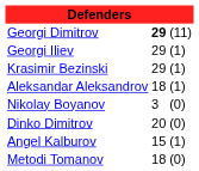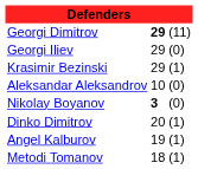 <table class="toccolours" border="0" cellpadding="2" cellspacing="0" align="left" style="margin:0.5em;">
 <tr>
 <th colspan="4" align="center" bgcolor="#FF2020"><span>Defenders</span></th>
 </tr>
 <tr>
 <td> <a href='#'>Georgi Dimitrov</a></td>
 <td><strong>29</strong></td>
 <td>(11)</td>
 </tr>
 <tr>
 <td> <a href='#'>Georgi Iliev</a></td>
 <td>29</td>
-<td>(1)</td>
+<td>(0)</td>
 </tr>
 <tr>
 <td> <a href='#'>Krasimir Bezinski</a></td>
 <td>29</td>
 <td>(1)</td>
 </tr>
 <tr>
 <td> <a href='#'>Aleksandar Aleksandrov</a></td>
-<td>18</td>
-<td>(1)</td>
+<td>10</td>
+<td>(0)</td>
 </tr>
 <tr>
 <td> <a href='#'>Nikolay Boyanov</a></td>
-<td>3</td>
+<td><strong>3</strong></td>
 <td>(0)</td>
 </tr>
 <tr>
 <td> <a href='#'>Dinko Dimitrov</a></td>
 <td>20</td>
-<td>(0)</td>
+<td>(1)</td>
 </tr>
 <tr>
 <td> <a href='#'>Angel Kalburov</a></td>
-<td>15</td>
+<td>19</td>
 <td>(1)</td>
 </tr>
 <tr>
 <td> <a href='#'>Metodi Tomanov</a></td>
 <td>18</td>
-<td>(0)</td>
+<td>(1)</td>
 </tr>
 <tr>
 </tr>
 </table>
